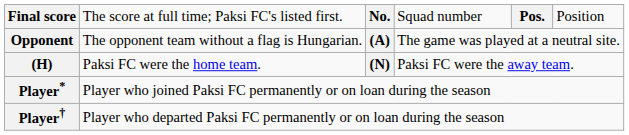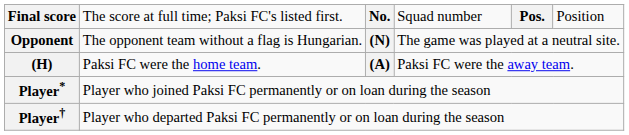 <table class="wikitable" style="font-size:95%;">
 <tr>
 <th>Final score</th>
 <td>The score at full time; Paksi FC's listed first.</td>
 <th>No.</th>
 <td>Squad number</td>
 <th>Pos.</th>
 <td>Position</td>
 </tr>
 <tr>
 <th>Opponent</th>
 <td>The opponent team without a flag is Hungarian.</td>
-<th>(A)</th>
+<th>(N)</th>
 <td colspan="3">The game was played at a neutral site.</td>
 </tr>
 <tr>
 <th>(H)</th>
 <td>Paksi FC were the <a href='#'>home team</a>.</td>
-<th>(N)</th>
+<th>(A)</th>
 <td colspan="3">Paksi FC were the <a href='#'>away team</a>.</td>
 </tr>
 <tr>
 <th>Player<sup>*</sup></th>
 <td colspan="5">Player who joined Paksi FC permanently or on loan during the season</td>
 </tr>
 <tr>
 <th>Player<sup>†</sup></th>
 <td colspan="5">Player who departed Paksi FC permanently or on loan during the season</td>
 </tr>
 </table>
